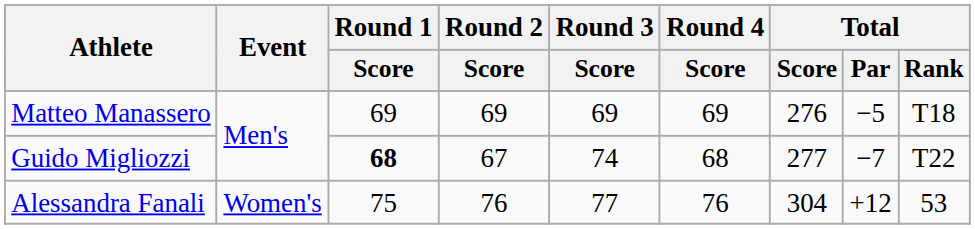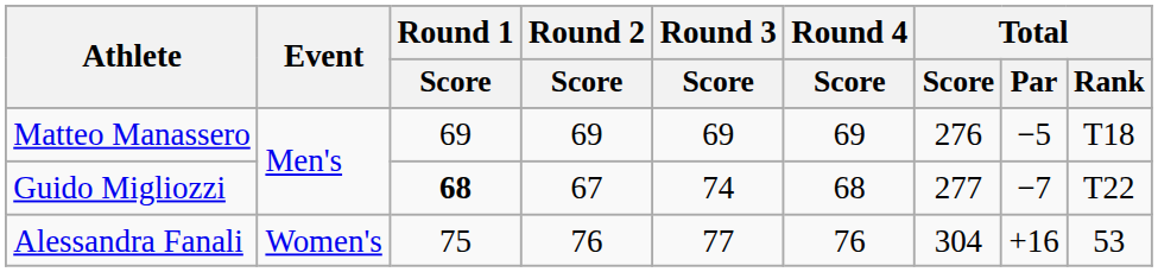 <table class=wikitable style=font-size:90%;text-align:center>
 <tr>
 <th rowspan=2>Athlete</th>
 <th rowspan=2>Event</th>
 <th>Round 1</th>
 <th>Round 2</th>
 <th>Round 3</th>
 <th>Round 4</th>
 <th colspan=3>Total</th>
 </tr>
 <tr style=font-size:95%>
 <th>Score</th>
 <th>Score</th>
 <th>Score</th>
 <th>Score</th>
 <th>Score</th>
 <th>Par</th>
 <th>Rank</th>
 </tr>
 <tr>
 <td align=left><a href='#'>Matteo Manassero</a></td>
 <td align=left rowspan=2><a href='#'>Men's</a></td>
 <td>69</td>
 <td>69</td>
 <td>69</td>
 <td>69</td>
 <td>276</td>
 <td>−5</td>
 <td>T18</td>
 </tr>
 <tr>
 <td align=left><a href='#'>Guido Migliozzi</a></td>
 <td><strong>68</strong></td>
 <td>67</td>
 <td>74</td>
 <td>68</td>
 <td>277</td>
 <td>−7</td>
 <td>T22</td>
 </tr>
 <tr>
 <td align=left><a href='#'>Alessandra Fanali</a></td>
 <td align=left><a href='#'>Women's</a></td>
 <td>75</td>
 <td>76</td>
 <td>77</td>
 <td>76</td>
 <td>304</td>
-<td>+12</td>
+<td>+16</td>
 <td>53</td>
 </tr>
 </table>
